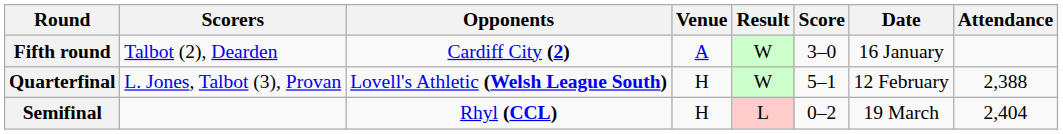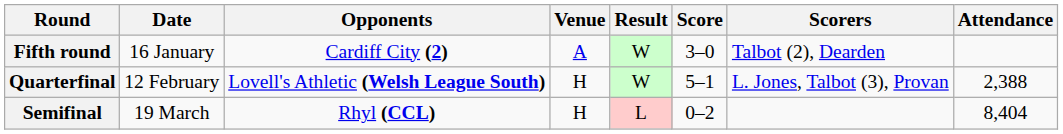 <table class="wikitable" style="text-align:center">
 <tr>
 <th>Round</th>
-<th>Scorers</th>
+<th>Date</th>
 <th>Opponents</th>
 <th>Venue</th>
 <th>Result</th>
 <th>Score</th>
-<th>Date</th>
+<th>Scorers</th>
 <th>Attendance</th>
 </tr>
 <tr>
 <th>Fifth round</th>
-<td align="left"><a href='#'>Talbot</a> (2), <a href='#'>Dearden</a></td>
+<td>16 January</td>
 <td><a href='#'>Cardiff City</a> <strong>(<a href='#'>2</a>)</strong></td>
 <td><a href='#'>A</a></td>
 <td style="background-color:#CCFFCC">W</td>
 <td>3–0</td>
-<td>16 January</td>
+<td align="left"><a href='#'>Talbot</a> (2), <a href='#'>Dearden</a></td>
 <td></td>
 </tr>
 <tr>
 <th>Quarterfinal</th>
-<td align="left"><a href='#'>L. Jones</a>, <a href='#'>Talbot</a> (3), <a href='#'>Provan</a></td>
+<td>12 February</td>
 <td><a href='#'>Lovell's Athletic</a> <strong>(<a href='#'>Welsh League South</a>)</strong></td>
 <td>H</td>
 <td style="background-color:#CCFFCC">W</td>
 <td>5–1</td>
-<td>12 February</td>
+<td align="left"><a href='#'>L. Jones</a>, <a href='#'>Talbot</a> (3), <a href='#'>Provan</a></td>
 <td>2,388</td>
 </tr>
 <tr>
 <th>Semifinal</th>
-<td align="left"></td>
+<td>19 March</td>
 <td><a href='#'>Rhyl</a> <strong>(<a href='#'>CCL</a>)</strong></td>
 <td>H</td>
 <td style="background-color:#FFCCCC">L</td>
 <td>0–2</td>
-<td>19 March</td>
-<td>2,404</td>
+<td align="left"></td>
+<td>8,404</td>
 </tr>
 </table>
